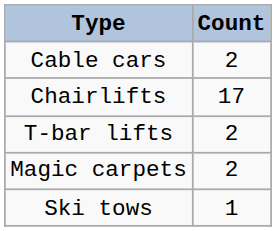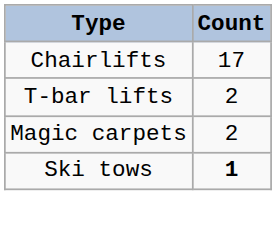 <table class="wikitable" style="text-align: center;" border="1" style="margin-top:0em">
 <tr>
 <th style="background-color:#B0C4DE;">Type</th>
 <th style="background-color:#B0C4DE;">Count</th>
-</tr>
-<tr>
-<td>Cable cars</td>
-<td>2</td>
 </tr>
 <tr>
 <td>Chairlifts</td>
 <td>17</td>
 </tr>
 <tr>
 <td>T-bar lifts</td>
 <td>2</td>
 </tr>
 <tr>
 <td>Magic carpets</td>
 <td>2</td>
 </tr>
 <tr>
 <td>Ski tows</td>
-<td>1</td>
+<td><strong>1</strong></td>
 </tr>
 </table>
